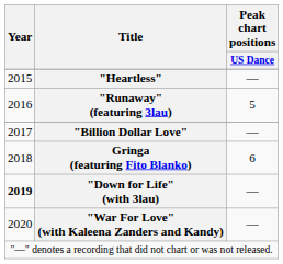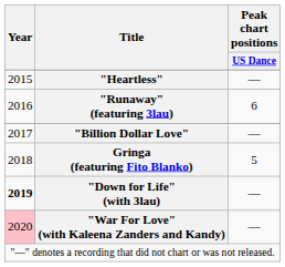 <table class="wikitable plainrowheaders" style="text-align:center;">
 <tr>
 <th scope="col" rowspan="2">Year</th>
 <th scope="col" rowspan="2">Title</th>
 <th scope="col" colspan="1">Peak chart positions</th>
 </tr>
 <tr>
 <th scope="col" style="width:3em;font-size:85%;"><a href='#'>US Dance</a><br></th>
 </tr>
 <tr>
 </tr>
 <tr |>
 <td rowspan="1">2015</td>
 <th scope="row">"Heartless"</th>
 <td>—</td>
 </tr>
 <tr |>
 <td rowspan="1">2016</td>
 <th scope="row">"Runaway"<br><span>(featuring <a href='#'>3lau</a>)</span></th>
-<td>5<br></td>
+<td>6</td>
 </tr>
 <tr>
 </tr>
 <tr |>
 <td rowspan="1">2017</td>
 <th scope="row">"Billion Dollar Love"</th>
 <td>—</td>
 </tr>
 <tr>
 <td>2018</td>
 <th scope="row">Gringa <br><span>(featuring <a href='#'>Fito Blanko</a>)</span></th>
-<td>6</td>
+<td>5<br></td>
 </tr>
 <tr |>
 <td><strong>2019</strong></td>
 <th scope="row">"Down for Life" <br><span>(with 3lau)</span></th>
 <td>—</td>
 </tr>
 <tr>
-<td>2020</td>
+<td style="background: pink;">2020</td>
 <th scope="row">"War For Love" <br><span>(with Kaleena Zanders and Kandy)</span></th>
 <td>—</td>
 </tr>
 <tr>
 <td colspan="6" style="font-size:85%">"—" denotes a recording that did not chart or was not released.</td>
 </tr>
 </table>
